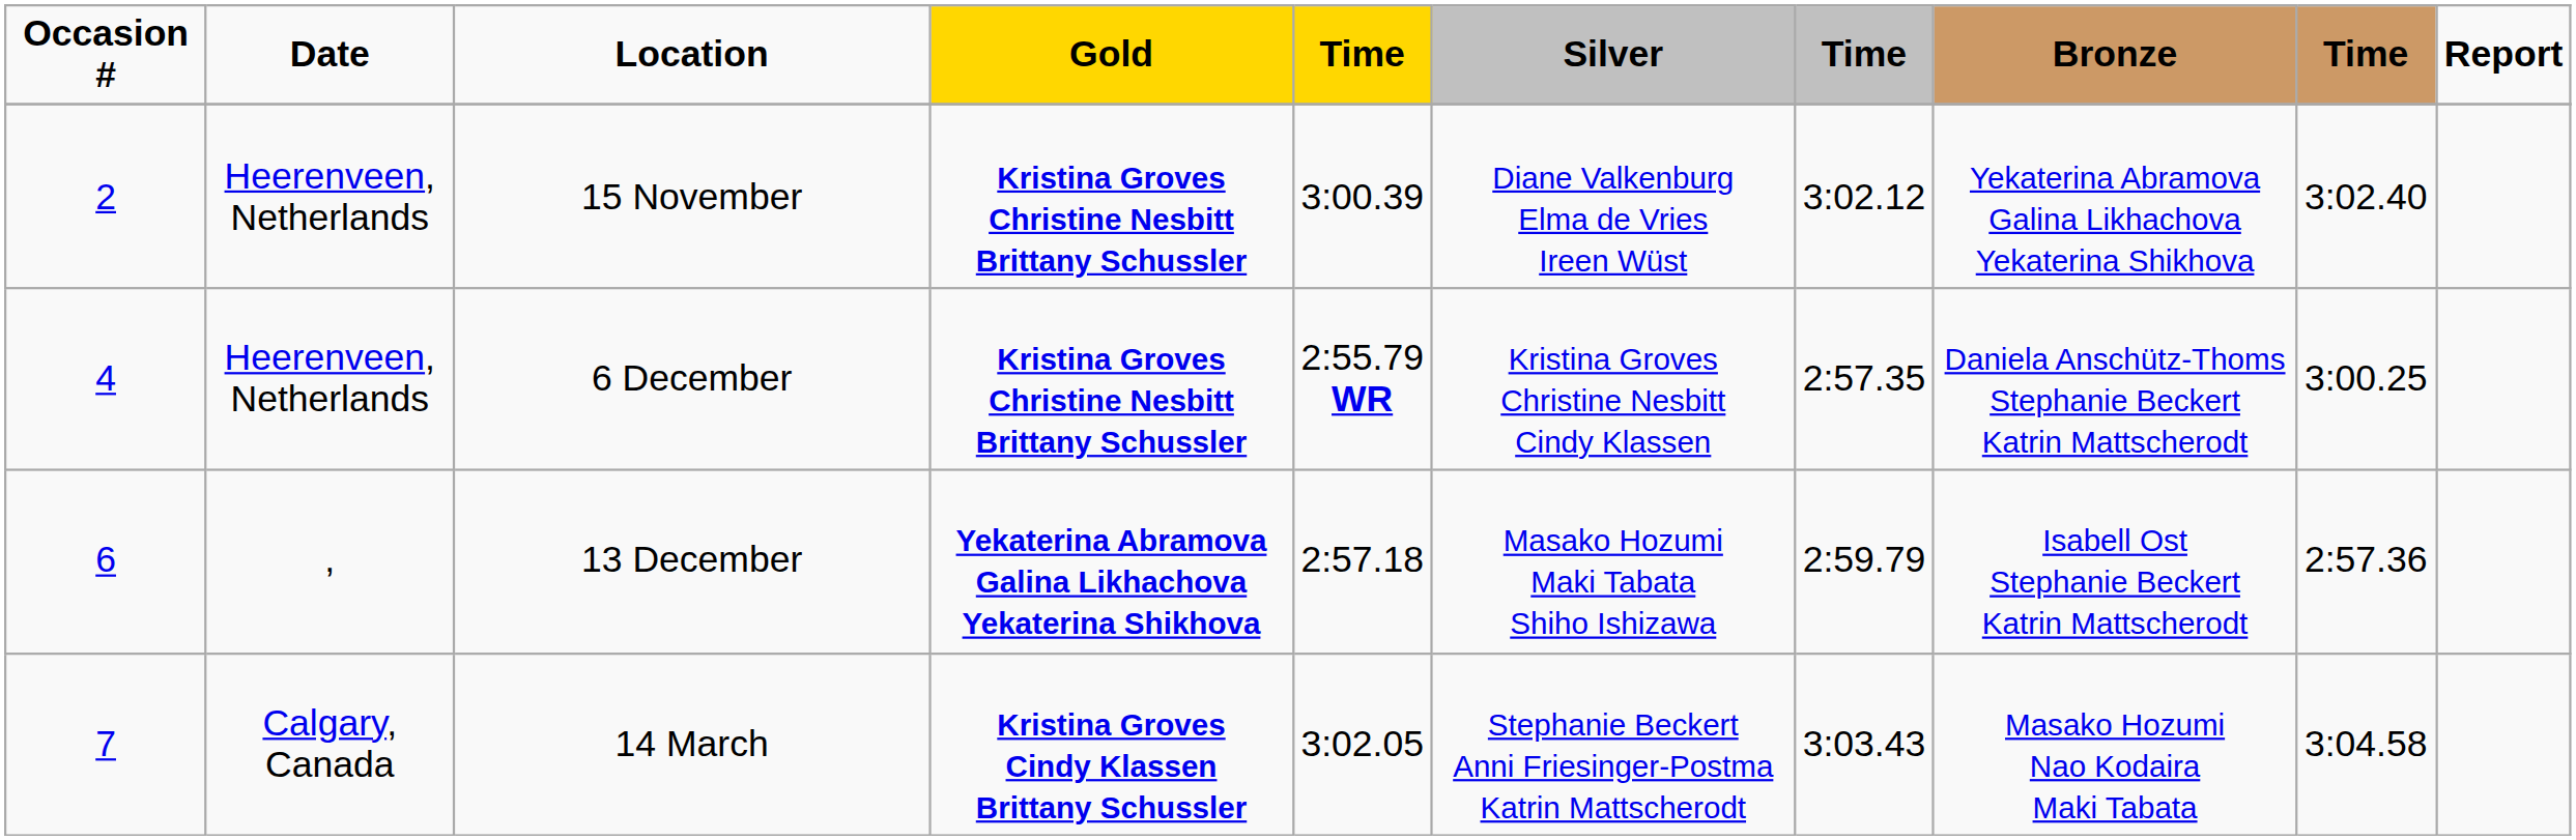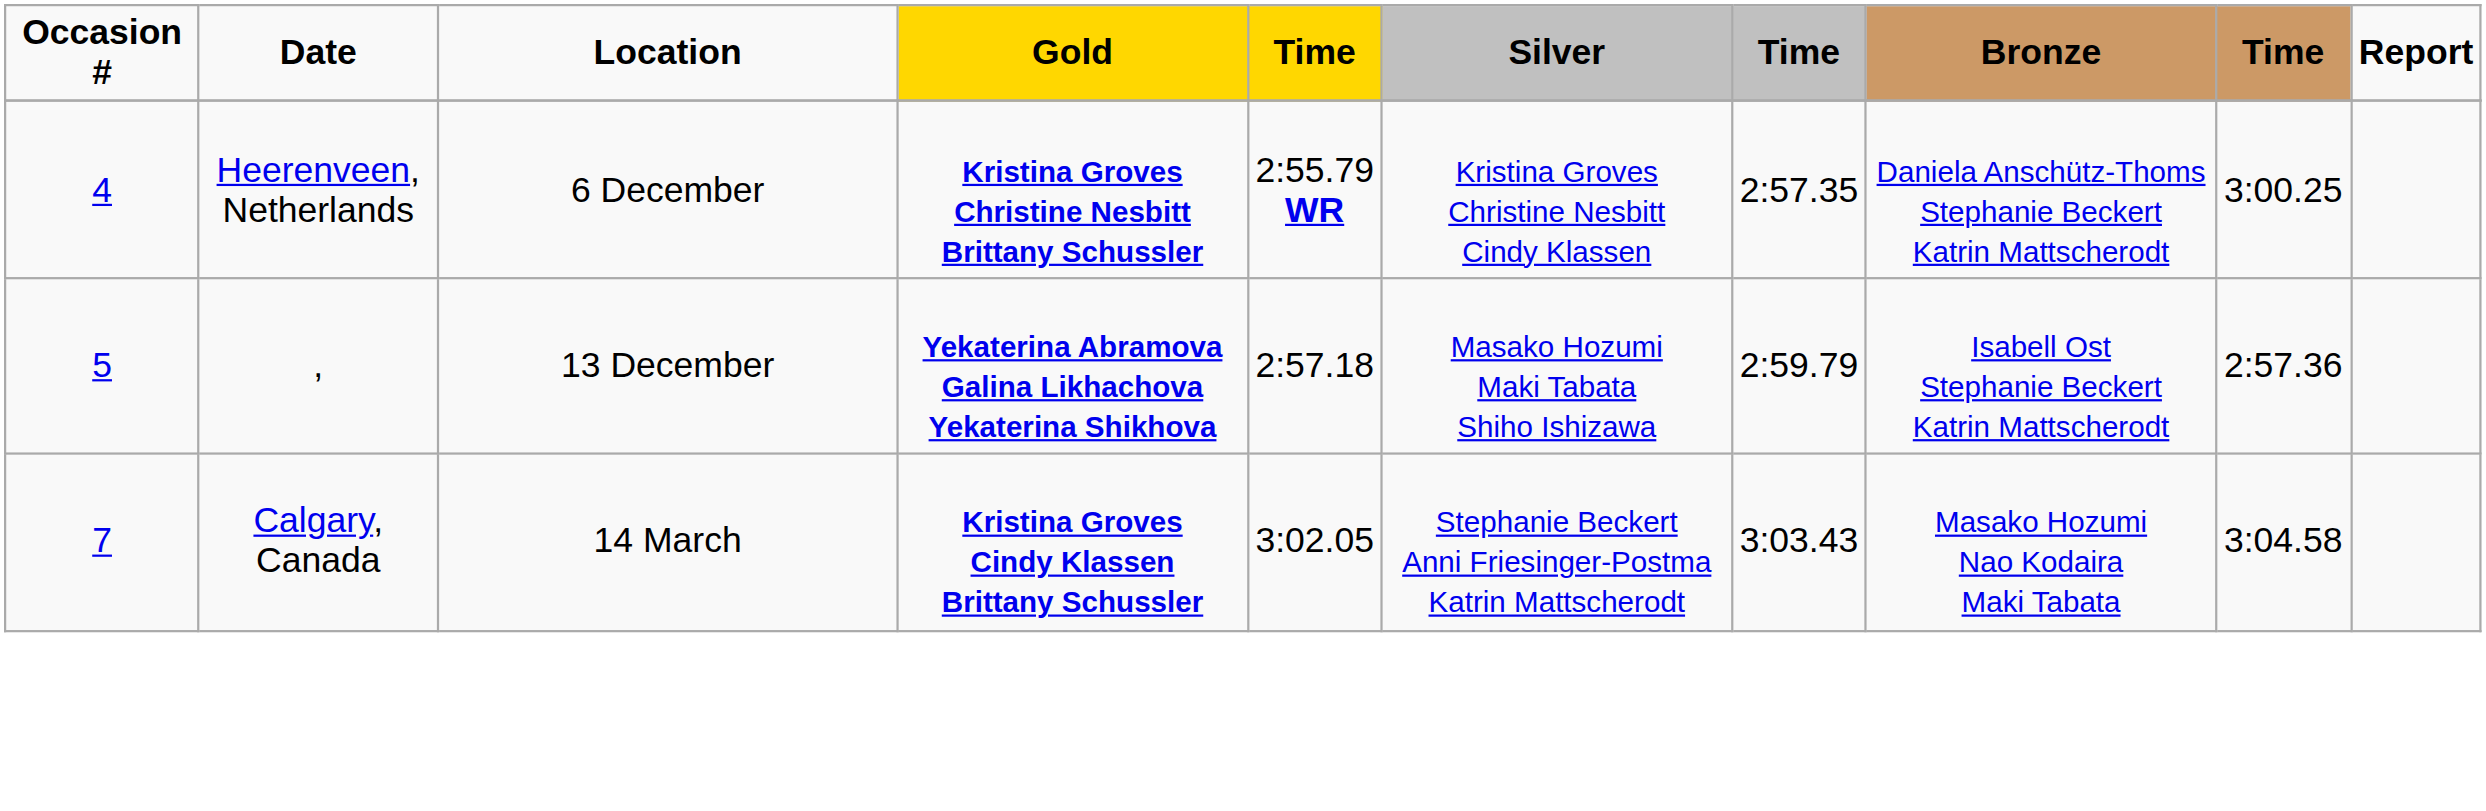 <table class="wikitable">
 <tr>
 <td width="80" align="center"><strong>Occasion #</strong></td>
 <td width="100" align="center"><strong>Date</strong></td>
 <td width="200" align="center"><strong>Location</strong></td>
 <td width="150" bgcolor="gold" align="center"><strong>Gold</strong></td>
 <td width="50" bgcolor="gold" align="center"><strong>Time</strong></td>
 <td width="150" bgcolor="silver" align="center"><strong>Silver</strong></td>
 <td width="50" bgcolor="silver" align="center"><strong>Time</strong></td>
 <td width="150" bgcolor="#CC9966" align="center"><strong>Bronze</strong></td>
 <td width="50" bgcolor="#CC9966" align="center"><strong>Time</strong></td>
 <td width="50" align="center"><strong>Report</strong></td>
 </tr>
 <tr bgcolor="#cccccc">
 </tr>
 <tr>
-<td align="center"><a href='#'>2</a></td>
-<td align="center"><a href='#'>Heerenveen</a>, Netherlands</td>
-<td align="center">15 November</td>
-<td align="center"><strong></strong><br><small><strong><a href='#'>Kristina Groves</a><br><a href='#'>Christine Nesbitt</a><br><a href='#'>Brittany Schussler</a></strong></small></td>
-<td>3:00.39</td>
-<td align="center"><br><small><a href='#'>Diane Valkenburg</a><br><a href='#'>Elma de Vries</a><br><a href='#'>Ireen Wüst</a></small></td>
-<td>3:02.12</td>
-<td align="center"><br><small><a href='#'>Yekaterina Abramova</a><br><a href='#'>Galina Likhachova</a><br><a href='#'>Yekaterina Shikhova</a></small></td>
-<td>3:02.40</td>
-<td align="center"></td>
-</tr>
-<tr>
 <td align="center"><a href='#'>4</a></td>
 <td align="center"><a href='#'>Heerenveen</a>, Netherlands</td>
 <td align="center">6 December</td>
 <td align="center"><strong></strong><br><small><strong><a href='#'>Kristina Groves</a><br><a href='#'>Christine Nesbitt</a><br><a href='#'>Brittany Schussler</a></strong></small></td>
 <td align="center">2:55.79<br><strong><a href='#'>WR</a></strong></td>
 <td align="center"><br><small><a href='#'>Kristina Groves</a><br><a href='#'>Christine Nesbitt</a><br><a href='#'>Cindy Klassen</a></small></td>
 <td align="center">2:57.35</td>
 <td align="center"><br><small><a href='#'>Daniela Anschütz-Thoms</a><br><a href='#'>Stephanie Beckert</a><br><a href='#'>Katrin Mattscherodt</a></small></td>
 <td align="center">3:00.25</td>
 <td align="center"></td>
 </tr>
 <tr>
-<td align="center"><a href='#'>6</a></td>
+<td align="center"><a href='#'>5</a></td>
 <td align="center">, </td>
 <td align="center">13 December</td>
 <td align="center"><strong></strong><br><small><strong><a href='#'>Yekaterina Abramova</a><br><a href='#'>Galina Likhachova</a><br><a href='#'>Yekaterina Shikhova</a></strong></small></td>
 <td align="center">2:57.18</td>
 <td align="center"><br><small><a href='#'>Masako Hozumi</a><br><a href='#'>Maki Tabata</a><br><a href='#'>Shiho Ishizawa</a></small></td>
 <td align="center">2:59.79</td>
 <td align="center"><br><small><a href='#'>Isabell Ost</a><br><a href='#'>Stephanie Beckert</a><br><a href='#'>Katrin Mattscherodt</a></small></td>
 <td align="center">2:57.36</td>
 <td align="center"></td>
 </tr>
 <tr>
 <td align="center"><a href='#'>7</a></td>
 <td align="center"><a href='#'>Calgary</a>, Canada</td>
 <td align="center">14 March</td>
 <td align="center"><strong></strong><br><small><strong><a href='#'>Kristina Groves</a><br><a href='#'>Cindy Klassen</a><br><a href='#'>Brittany Schussler</a></strong></small></td>
 <td align="center">3:02.05</td>
 <td align="center"><br><small><a href='#'>Stephanie Beckert</a><br><a href='#'>Anni Friesinger-Postma</a><br><a href='#'>Katrin Mattscherodt</a></small></td>
 <td align="center">3:03.43</td>
 <td align="center"><br><small><a href='#'>Masako Hozumi</a><br><a href='#'>Nao Kodaira</a><br><a href='#'>Maki Tabata</a></small></td>
 <td align="center">3:04.58</td>
 <td align="center"></td>
 </tr>
 </table>
